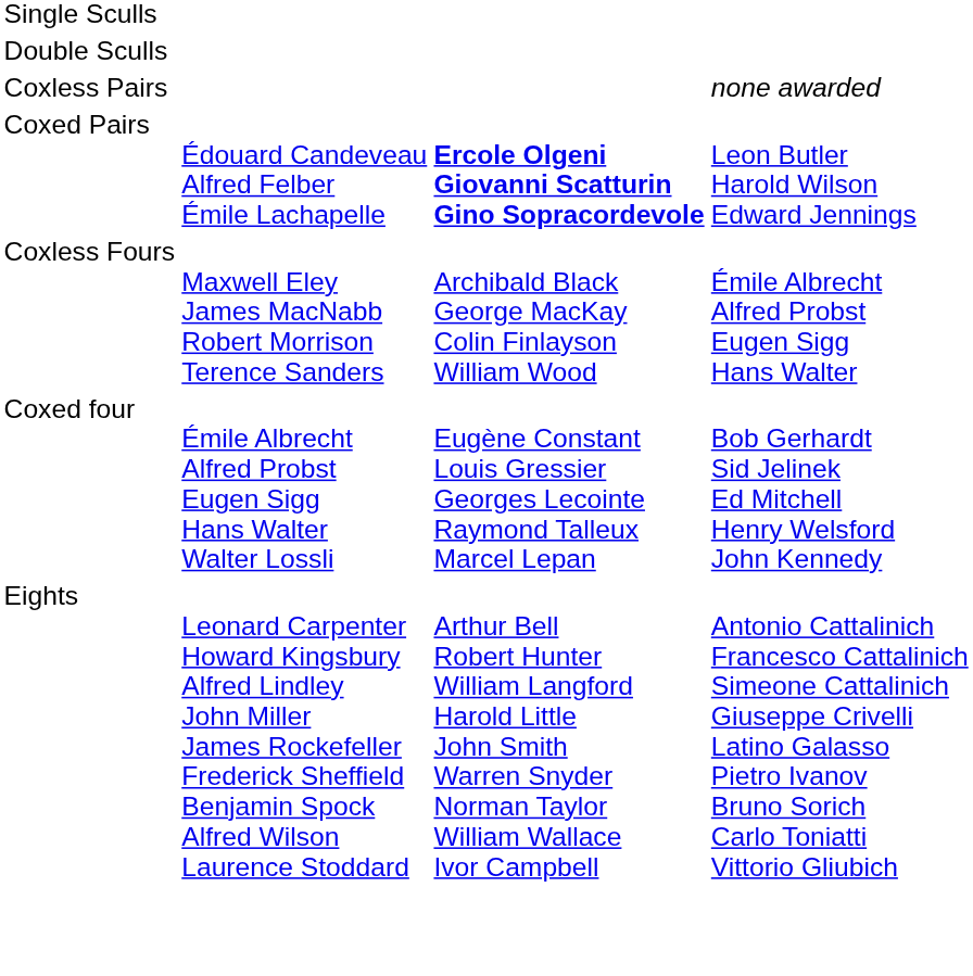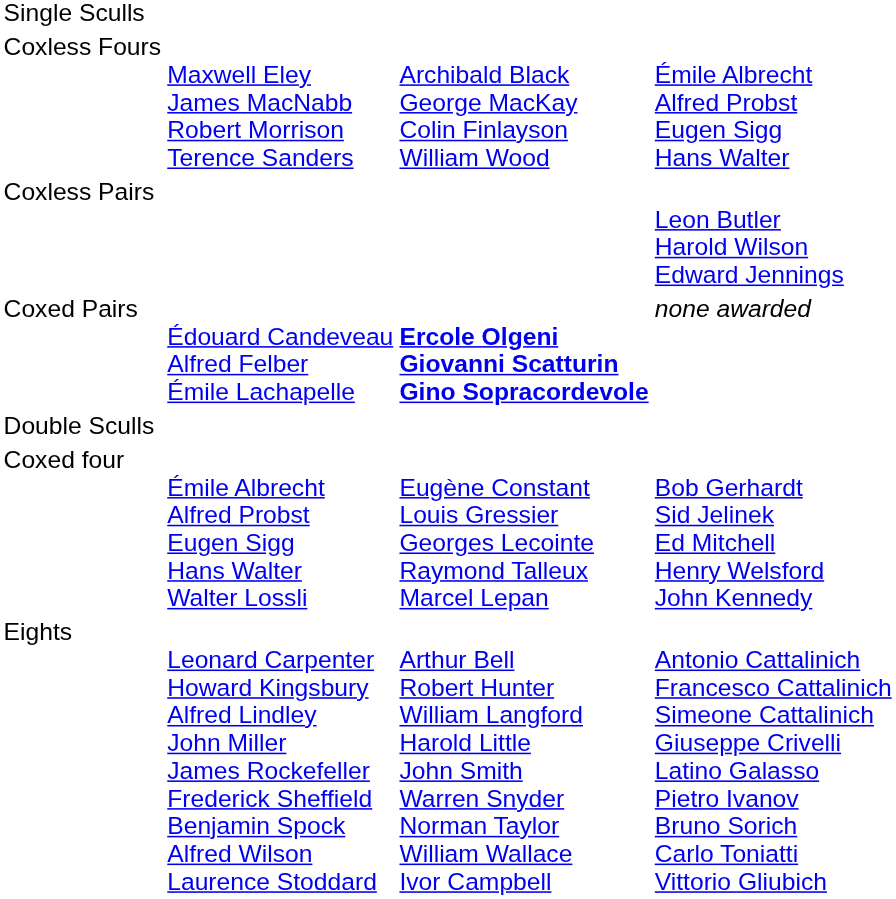 <table>
 <tr valign="top">
 <td>Single Sculls<br></td>
 <td></td>
 <td></td>
 <td></td>
 </tr>
 <tr valign="top">
-<td>Double Sculls<br></td>
-<td></td>
-<td></td>
-<td></td>
+<td>Coxless Fours<br></td>
+<td><br><a href='#'>Maxwell Eley</a><br><a href='#'>James MacNabb</a><br><a href='#'>Robert Morrison</a><br><a href='#'>Terence Sanders</a></td>
+<td><br><a href='#'>Archibald Black</a><br><a href='#'>George MacKay</a><br><a href='#'>Colin Finlayson</a><br><a href='#'>William Wood</a></td>
+<td><br><a href='#'>Émile Albrecht</a><br><a href='#'>Alfred Probst</a><br><a href='#'>Eugen Sigg</a><br><a href='#'>Hans Walter</a></td>
 </tr>
 <tr valign="top">
 <td>Coxless Pairs<br></td>
 <td></td>
 <td></td>
-<td><em>none awarded</em></td>
+<td><br><a href='#'>Leon Butler</a><br><a href='#'>Harold Wilson</a><br><a href='#'>Edward Jennings</a></td>
 </tr>
 <tr valign="top">
 <td>Coxed Pairs<br></td>
 <td><br><a href='#'>Édouard Candeveau</a><br><a href='#'>Alfred Felber</a><br><a href='#'>Émile Lachapelle</a></td>
 <td><strong><br><a href='#'>Ercole Olgeni</a><br><a href='#'>Giovanni Scatturin</a><br><a href='#'>Gino Sopracordevole</a></strong></td>
-<td><br><a href='#'>Leon Butler</a><br><a href='#'>Harold Wilson</a><br><a href='#'>Edward Jennings</a></td>
+<td><em>none awarded</em></td>
 </tr>
 <tr valign="top">
-<td>Coxless Fours<br></td>
-<td><br><a href='#'>Maxwell Eley</a><br><a href='#'>James MacNabb</a><br><a href='#'>Robert Morrison</a><br><a href='#'>Terence Sanders</a></td>
-<td><br><a href='#'>Archibald Black</a><br><a href='#'>George MacKay</a><br><a href='#'>Colin Finlayson</a><br><a href='#'>William Wood</a></td>
-<td><br><a href='#'>Émile Albrecht</a><br><a href='#'>Alfred Probst</a><br><a href='#'>Eugen Sigg</a><br><a href='#'>Hans Walter</a></td>
+<td>Double Sculls<br></td>
+<td></td>
+<td></td>
+<td></td>
 </tr>
 <tr valign="top">
 <td>Coxed four<br></td>
 <td><br><a href='#'>Émile Albrecht</a><br><a href='#'>Alfred Probst</a><br><a href='#'>Eugen Sigg</a><br><a href='#'>Hans Walter</a><br><a href='#'>Walter Lossli</a></td>
 <td><br><a href='#'>Eugène Constant</a><br><a href='#'>Louis Gressier</a><br><a href='#'>Georges Lecointe</a><br><a href='#'>Raymond Talleux</a><br><a href='#'>Marcel Lepan</a></td>
 <td><br><a href='#'>Bob Gerhardt</a><br><a href='#'>Sid Jelinek</a><br><a href='#'>Ed Mitchell</a><br><a href='#'>Henry Welsford</a><br><a href='#'>John Kennedy</a></td>
 </tr>
 <tr valign="top">
 <td>Eights<br></td>
 <td><br><a href='#'>Leonard Carpenter</a><br><a href='#'>Howard Kingsbury</a><br><a href='#'>Alfred Lindley</a><br><a href='#'>John Miller</a><br><a href='#'>James Rockefeller</a><br><a href='#'>Frederick Sheffield</a><br><a href='#'>Benjamin Spock</a><br><a href='#'>Alfred Wilson</a><br><a href='#'>Laurence Stoddard</a></td>
 <td><br><a href='#'>Arthur Bell</a><br><a href='#'>Robert Hunter</a><br><a href='#'>William Langford</a><br><a href='#'>Harold Little</a><br><a href='#'>John Smith</a><br><a href='#'>Warren Snyder</a><br><a href='#'>Norman Taylor</a><br><a href='#'>William Wallace</a><br><a href='#'>Ivor Campbell</a></td>
 <td><br><a href='#'>Antonio Cattalinich</a><br><a href='#'>Francesco Cattalinich</a><br><a href='#'>Simeone Cattalinich</a><br><a href='#'>Giuseppe Crivelli</a><br><a href='#'>Latino Galasso</a><br><a href='#'>Pietro Ivanov</a><br><a href='#'>Bruno Sorich</a><br><a href='#'>Carlo Toniatti</a><br><a href='#'>Vittorio Gliubich</a></td>
 </tr>
 </table>
